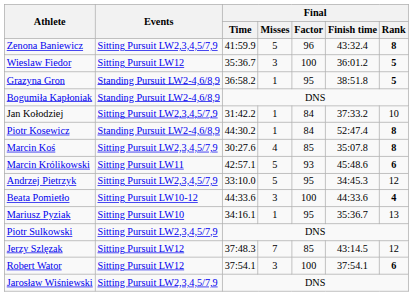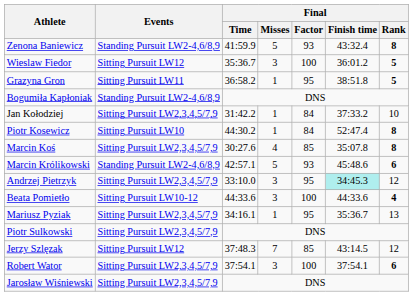 <table class="wikitable" style="font-size:90%">
 <tr>
 <th rowspan="2">Athlete</th>
 <th rowspan="2">Events</th>
 <th colspan="5">Final</th>
 </tr>
 <tr>
 <th>Time</th>
 <th>Misses</th>
 <th>Factor</th>
 <th>Finish time</th>
 <th>Rank</th>
 </tr>
 <tr>
 <td rowspan=1><a href='#'>Zenona Baniewicz</a></td>
-<td><a href='#'>Sitting Pursuit LW2,3,4,5/7,9</a></td>
+<td><a href='#'>Standing Pursuit LW2-4,6/8,9</a></td>
 <td align="center">41:59.9</td>
 <td align="center">5</td>
-<td align="center">96</td>
+<td align="center">93</td>
 <td align="center">43:32.4</td>
 <td align="center"><strong>8</strong></td>
 </tr>
 <tr>
 <td rowspan=1><a href='#'>Wieslaw Fiedor</a></td>
 <td><a href='#'>Sitting Pursuit LW12</a></td>
 <td align="center">35:36.7</td>
 <td align="center">3</td>
 <td align="center">100</td>
 <td align="center">36:01.2</td>
 <td align="center"><strong>5</strong></td>
 </tr>
 <tr>
 <td rowspan=1><a href='#'>Grazyna Gron</a></td>
-<td><a href='#'>Standing Pursuit LW2-4,6/8,9</a></td>
+<td><a href='#'>Sitting Pursuit LW11</a></td>
 <td align="center">36:58.2</td>
 <td align="center">1</td>
 <td align="center">95</td>
 <td align="center">38:51.8</td>
 <td align="center"><strong>5</strong></td>
 </tr>
 <tr>
 <td rowspan=1><a href='#'>Bogumiła Kapłoniak</a></td>
 <td><a href='#'>Standing Pursuit LW2-4,6/8,9</a></td>
 <td align="center" colspan=6>DNS</td>
 </tr>
 <tr>
 <td rowspan=1>Jan Kołodziej</td>
 <td><a href='#'>Sitting Pursuit LW2,3,4,5/7,9</a></td>
 <td align="center">31:42.2</td>
 <td align="center">1</td>
 <td align="center">84</td>
 <td align="center">37:33.2</td>
 <td align="center">10</td>
 </tr>
 <tr>
 <td rowspan=1><a href='#'>Piotr Kosewicz</a></td>
-<td><a href='#'>Standing Pursuit LW2-4,6/8,9</a></td>
+<td><a href='#'>Sitting Pursuit LW10</a></td>
 <td align="center">44:30.2</td>
 <td align="center">1</td>
 <td align="center">84</td>
 <td align="center">52:47.4</td>
 <td align="center"><strong>8</strong></td>
 </tr>
 <tr>
 <td rowspan=1><a href='#'>Marcin Koś</a></td>
 <td><a href='#'>Sitting Pursuit LW2,3,4,5/7,9</a></td>
 <td align="center">30:27.6</td>
 <td align="center">4</td>
 <td align="center">85</td>
 <td align="center">35:07.8</td>
 <td align="center"><strong>8</strong></td>
 </tr>
 <tr>
 <td rowspan=1><a href='#'>Marcin Królikowski</a></td>
-<td><a href='#'>Sitting Pursuit LW11</a></td>
+<td><a href='#'>Standing Pursuit LW2-4,6/8,9</a></td>
 <td align="center">42:57.1</td>
 <td align="center">5</td>
 <td align="center">93</td>
 <td align="center">45:48.6</td>
 <td align="center"><strong>6</strong></td>
 </tr>
 <tr>
 <td rowspan=1><a href='#'>Andrzej Pietrzyk</a></td>
 <td><a href='#'>Sitting Pursuit LW2,3,4,5/7,9</a></td>
 <td align="center">33:10.0</td>
-<td align="center">5</td>
+<td align="center">3</td>
 <td align="center">95</td>
-<td align="center">34:45.3</td>
+<td align="center" style="background: paleturquoise;">34:45.3</td>
 <td align="center">12</td>
 </tr>
 <tr>
 <td rowspan=1><a href='#'>Beata Pomietło</a></td>
 <td><a href='#'>Sitting Pursuit LW10-12</a></td>
 <td align="center">44:33.6</td>
 <td align="center">3</td>
 <td align="center">100</td>
 <td align="center">44:33.6</td>
 <td align="center"><strong>4</strong></td>
 </tr>
 <tr>
 <td rowspan=1><a href='#'>Mariusz Pyziak</a></td>
-<td><a href='#'>Sitting Pursuit LW10</a></td>
+<td><a href='#'>Sitting Pursuit LW2,3,4,5/7,9</a></td>
 <td align="center">34:16.1</td>
 <td align="center">1</td>
 <td align="center">95</td>
 <td align="center">35:36.7</td>
 <td align="center">13</td>
 </tr>
 <tr>
 <td rowspan=1><a href='#'>Piotr Sulkowski</a></td>
 <td><a href='#'>Sitting Pursuit LW2,3,4,5/7,9</a></td>
 <td align="center" colspan=6>DNS</td>
 </tr>
 <tr>
 <td rowspan=1><a href='#'>Jerzy Szlęzak</a></td>
 <td><a href='#'>Sitting Pursuit LW12</a></td>
 <td align="center">37:48.3</td>
 <td align="center">7</td>
 <td align="center">85</td>
 <td align="center">43:14.5</td>
 <td align="center">12</td>
 </tr>
 <tr>
 <td rowspan=1><a href='#'>Robert Wator</a></td>
-<td><a href='#'>Sitting Pursuit LW12</a></td>
+<td><a href='#'>Sitting Pursuit LW2,3,4,5/7,9</a></td>
 <td align="center">37:54.1</td>
 <td align="center">3</td>
 <td align="center">100</td>
 <td align="center">37:54.1</td>
 <td align="center"><strong>6</strong></td>
 </tr>
 <tr>
 <td rowspan=1><a href='#'>Jarosław Wiśniewski</a></td>
 <td><a href='#'>Sitting Pursuit LW2,3,4,5/7,9</a></td>
 <td align="center" colspan=6>DNS</td>
 </tr>
 </table>
